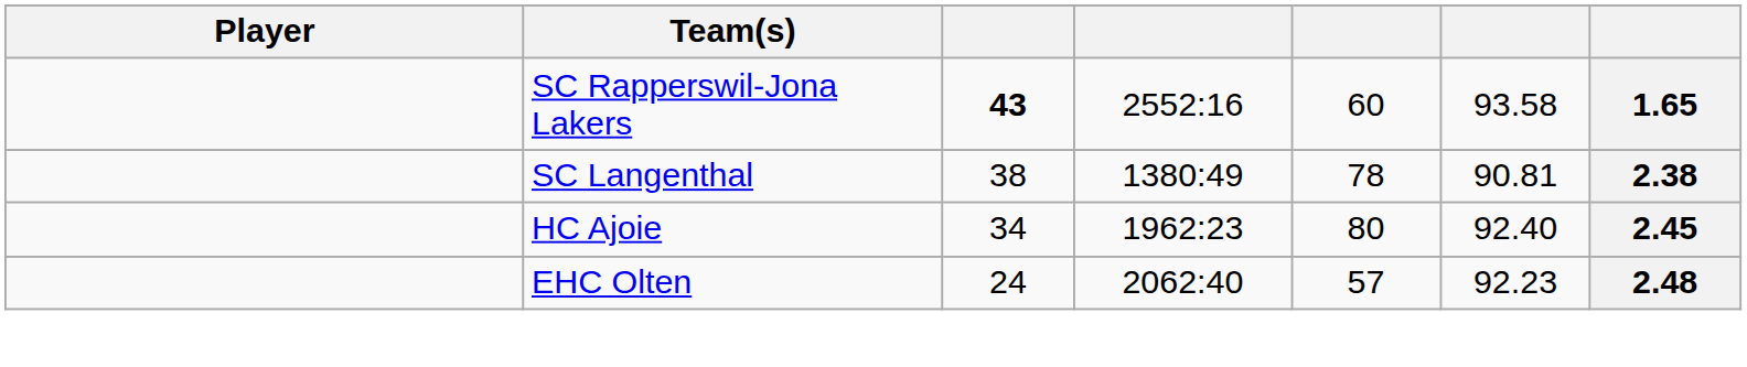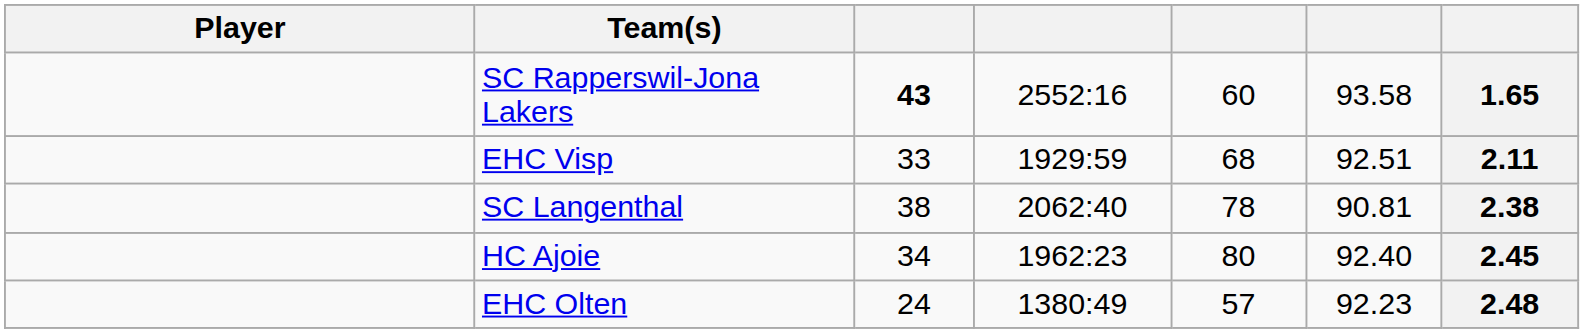 <table class="wikitable sortable" style="text-align: center">
 <tr>
 <th style="width: 15em;">Player</th>
 <th style="width: 12em;">Team(s)</th>
 <th style="width: 3.5em;"></th>
 <th style="width: 6em;"></th>
 <th style="width: 4em;"></th>
 <th style="width: 4em;"></th>
 <th style="width: 4em;"></th>
 </tr>
 <tr>
 <td style="text-align:left;"> </td>
 <td style="text-align:left;"><a href='#'>SC Rapperswil-Jona Lakers</a></td>
 <td><strong>43</strong></td>
 <td>2552:16</td>
 <td>60</td>
 <td>93.58</td>
 <th>1.65</th>
 </tr>
 <tr>
 <td style="text-align:left;"> </td>
+<td style="text-align:left;"><a href='#'>EHC Visp</a></td>
+<td>33</td>
+<td>1929:59</td>
+<td>68</td>
+<td>92.51</td>
+<th>2.11</th>
+</tr>
+<tr>
+<td style="text-align:left;"> </td>
 <td style="text-align:left;"><a href='#'>SC Langenthal</a></td>
 <td>38</td>
-<td>1380:49</td>
+<td>2062:40</td>
 <td>78</td>
 <td>90.81</td>
 <th>2.38</th>
 </tr>
 <tr>
 <td style="text-align:left;"> </td>
 <td style="text-align:left;"><a href='#'>HC Ajoie</a></td>
 <td>34</td>
 <td>1962:23</td>
 <td>80</td>
 <td>92.40</td>
 <th>2.45</th>
 </tr>
 <tr>
 <td style="text-align:left;"> </td>
 <td style="text-align:left;"><a href='#'>EHC Olten</a></td>
 <td>24</td>
-<td>2062:40</td>
+<td>1380:49</td>
 <td>57</td>
 <td>92.23</td>
 <th>2.48</th>
 </tr>
 </table>
